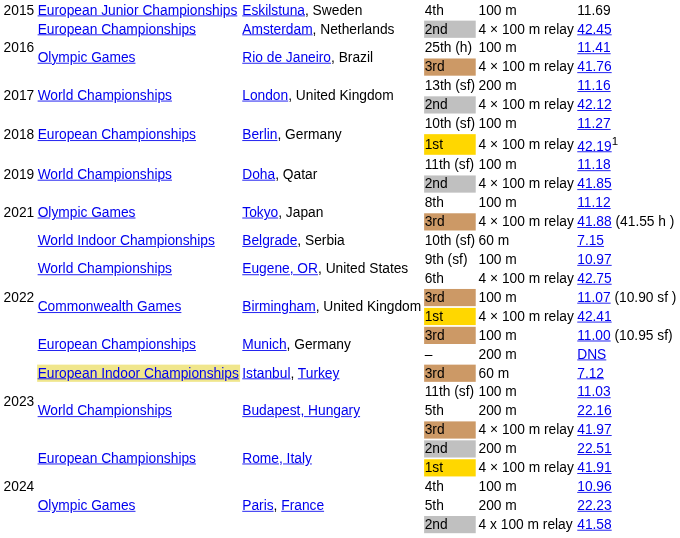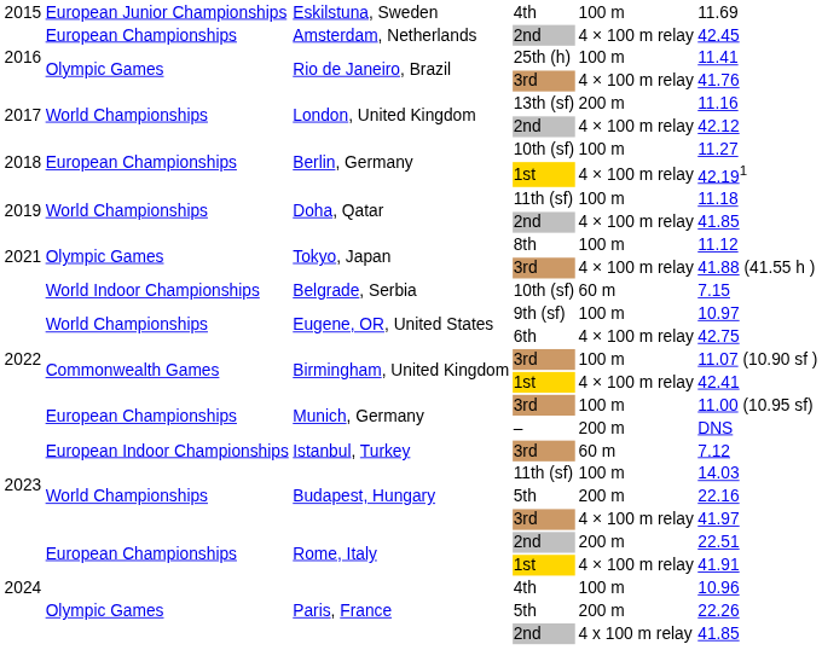 <table>
 <tr>
 <td>2015</td>
 <td><a href='#'>European Junior Championships</a></td>
 <td><a href='#'>Eskilstuna</a>, Sweden</td>
 <td>4th</td>
 <td>100 m</td>
 <td>11.69</td>
 </tr>
 <tr>
 <td rowspan=3>2016</td>
 <td><a href='#'>European Championships</a></td>
 <td><a href='#'>Amsterdam</a>, Netherlands</td>
 <td bgcolor=silver>2nd</td>
 <td>4 × 100 m relay</td>
 <td><a href='#'>42.45</a></td>
 </tr>
 <tr>
 <td rowspan=2><a href='#'>Olympic Games</a></td>
 <td rowspan=2><a href='#'>Rio de Janeiro</a>, Brazil</td>
 <td>25th (h)</td>
 <td>100 m</td>
 <td><a href='#'>11.41</a></td>
 </tr>
 <tr>
 <td bgcolor=cc9966>3rd</td>
 <td>4 × 100 m relay</td>
 <td><a href='#'>41.76</a></td>
 </tr>
 <tr>
 <td rowspan=2>2017</td>
 <td rowspan=2><a href='#'>World Championships</a></td>
 <td rowspan=2><a href='#'>London</a>, United Kingdom</td>
 <td>13th (sf)</td>
 <td>200 m</td>
 <td><a href='#'>11.16</a></td>
 </tr>
 <tr>
 <td bgcolor=silver>2nd</td>
 <td>4 × 100 m relay</td>
 <td><a href='#'>42.12</a></td>
 </tr>
 <tr>
 <td rowspan=2>2018</td>
 <td rowspan=2><a href='#'>European Championships</a></td>
 <td rowspan=2><a href='#'>Berlin</a>, Germany</td>
 <td>10th (sf)</td>
 <td>100 m</td>
 <td><a href='#'>11.27</a></td>
 </tr>
 <tr>
 <td bgcolor=gold>1st</td>
 <td>4 × 100 m relay</td>
 <td><a href='#'>42.19</a><sup>1</sup></td>
 </tr>
 <tr>
 <td rowspan=2>2019</td>
 <td rowspan=2><a href='#'>World Championships</a></td>
 <td rowspan=2><a href='#'>Doha</a>, Qatar</td>
 <td>11th (sf)</td>
 <td>100 m</td>
 <td><a href='#'>11.18</a></td>
 </tr>
 <tr>
 <td bgcolor=silver>2nd</td>
 <td>4 × 100 m relay</td>
 <td><a href='#'>41.85</a></td>
 </tr>
 <tr>
 <td rowspan=2>2021</td>
 <td rowspan=2><a href='#'>Olympic Games</a></td>
 <td rowspan=2><a href='#'>Tokyo</a>, Japan</td>
 <td>8th</td>
 <td>100 m</td>
 <td><a href='#'>11.12</a></td>
 </tr>
 <tr>
 <td bgcolor=cc9966>3rd</td>
 <td>4 × 100 m relay</td>
 <td><a href='#'>41.88</a> (41.55 h )</td>
 </tr>
 <tr>
 <td rowspan=7>2022</td>
 <td><a href='#'>World Indoor Championships</a></td>
 <td><a href='#'>Belgrade</a>, Serbia</td>
 <td>10th (sf)</td>
 <td>60 m</td>
 <td><a href='#'>7.15</a></td>
 </tr>
 <tr>
 <td rowspan=2><a href='#'>World Championships</a></td>
 <td rowspan=2><a href='#'>Eugene, OR</a>, United States</td>
 <td>9th (sf)</td>
 <td>100 m</td>
 <td><a href='#'>10.97</a></td>
 </tr>
 <tr>
 <td>6th</td>
 <td>4 × 100 m relay</td>
 <td><a href='#'>42.75</a></td>
 </tr>
 <tr>
 <td rowspan=2><a href='#'>Commonwealth Games</a></td>
 <td rowspan=2><a href='#'>Birmingham</a>, United Kingdom</td>
 <td bgcolor=cc9966>3rd</td>
 <td>100 m</td>
 <td><a href='#'>11.07</a> (10.90 sf )</td>
 </tr>
 <tr>
 <td bgcolor=gold>1st</td>
 <td>4 × 100 m relay</td>
 <td><a href='#'>42.41</a> </td>
 </tr>
 <tr>
 <td rowspan=2><a href='#'>European Championships</a></td>
 <td rowspan=2><a href='#'>Munich</a>, Germany</td>
 <td bgcolor=cc9966>3rd</td>
 <td>100 m</td>
 <td><a href='#'>11.00</a> (10.95 sf)</td>
 </tr>
 <tr>
 <td>–</td>
 <td>200 m</td>
 <td><a href='#'>DNS</a></td>
 </tr>
 <tr>
 <td rowspan=4>2023</td>
-<td style="background: khaki;"><a href='#'>European Indoor Championships</a></td>
+<td><a href='#'>European Indoor Championships</a></td>
 <td><a href='#'>Istanbul</a>, <a href='#'>Turkey</a></td>
 <td bgcolor=cc9966>3rd</td>
 <td>60 m</td>
 <td><a href='#'>7.12</a></td>
 </tr>
 <tr>
 <td rowspan=3><a href='#'>World Championships</a></td>
 <td rowspan=3><a href='#'>Budapest, Hungary</a></td>
 <td>11th (sf)</td>
 <td>100 m</td>
-<td><a href='#'>11.03</a></td>
+<td><a href='#'>14.03</a></td>
 </tr>
 <tr>
 <td>5th</td>
 <td>200 m</td>
 <td><a href='#'>22.16</a></td>
 </tr>
 <tr>
 <td bgcolor=cc9966>3rd</td>
 <td>4 × 100 m relay</td>
 <td><a href='#'>41.97</a></td>
 </tr>
 <tr>
 <td rowspan=5>2024</td>
 <td rowspan=2><a href='#'>European Championships</a></td>
 <td rowspan=2><a href='#'>Rome, Italy</a></td>
 <td bgcolor=silver>2nd</td>
 <td>200 m</td>
 <td><a href='#'>22.51</a></td>
 </tr>
 <tr>
 <td bgcolor=gold>1st</td>
 <td>4 × 100 m relay</td>
 <td><a href='#'>41.91</a></td>
 </tr>
 <tr>
 <td rowspan=3><a href='#'>Olympic Games</a></td>
 <td rowspan=3><a href='#'>Paris</a>, <a href='#'>France</a></td>
 <td>4th</td>
 <td>100 m</td>
 <td><a href='#'>10.96</a></td>
 </tr>
 <tr>
 <td>5th</td>
 <td>200 m</td>
-<td><a href='#'>22.23</a></td>
+<td><a href='#'>22.26</a></td>
 </tr>
 <tr>
 <td bgcolor=silver>2nd</td>
 <td>4 x 100 m relay</td>
-<td><a href='#'>41.58</a></td>
+<td><a href='#'>41.85</a></td>
 </tr>
 </table>
